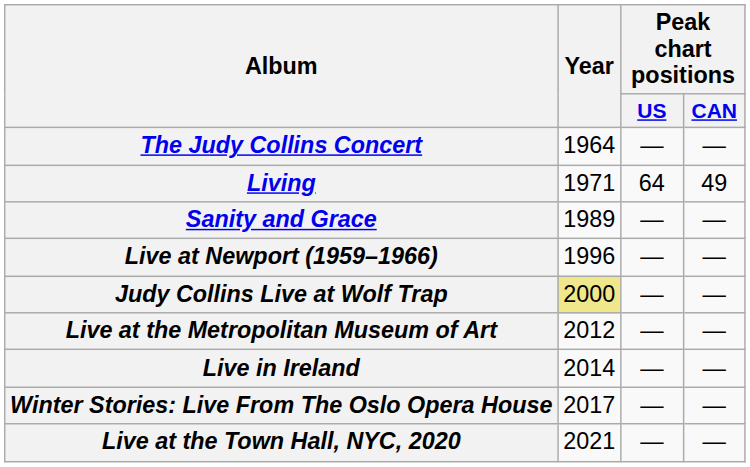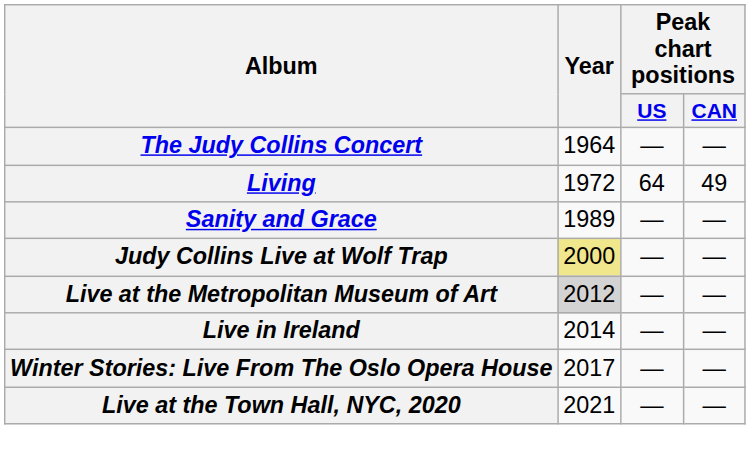 <table class="wikitable plainrowheaders" style="text-align:center;">
 <tr>
 <th rowspan="2">Album</th>
 <th rowspan="2">Year</th>
 <th colspan="2">Peak chart positions</th>
 </tr>
 <tr>
 <th scope="col" style="width:2.5em;font-size:90%;"><a href='#'>US</a><br></th>
 <th scope="col" style="width:2.5em;font-size:90%;"><a href='#'>CAN</a><br></th>
 </tr>
 <tr>
 <th scope="row"><em><a href='#'>The Judy Collins Concert</a></em></th>
 <td>1964</td>
 <td>—</td>
 <td>—</td>
 </tr>
 <tr>
 <th scope="row"><em><a href='#'>Living</a></em></th>
-<td>1971</td>
+<td>1972</td>
 <td>64</td>
 <td>49</td>
 </tr>
 <tr>
 <th scope="row"><em><a href='#'>Sanity and Grace</a></em></th>
 <td>1989</td>
-<td>—</td>
-<td>—</td>
-</tr>
-<tr>
-<th scope="row"><em>Live at Newport (1959–1966)</em></th>
-<td>1996</td>
 <td>—</td>
 <td>—</td>
 </tr>
 <tr>
 <th scope="row"><em>Judy Collins Live at Wolf Trap</em></th>
 <td style="background: khaki;">2000</td>
 <td>—</td>
 <td>—</td>
 </tr>
 <tr>
 <th scope="row"><em>Live at the Metropolitan Museum of Art</em></th>
-<td>2012</td>
+<td style="background: lightgrey;">2012</td>
 <td>—</td>
 <td>—</td>
 </tr>
 <tr>
 <th scope="row"><em>Live in Ireland</em></th>
 <td>2014</td>
 <td>—</td>
 <td>—</td>
 </tr>
 <tr>
 <th scope="row"><em>Winter Stories: Live From The Oslo Opera House</em></th>
 <td>2017</td>
 <td>—</td>
 <td>—</td>
 </tr>
 <tr>
 <th scope="row"><em>Live at the Town Hall, NYC, 2020</em></th>
 <td>2021</td>
 <td>—</td>
 <td>—</td>
 </tr>
 </table>
